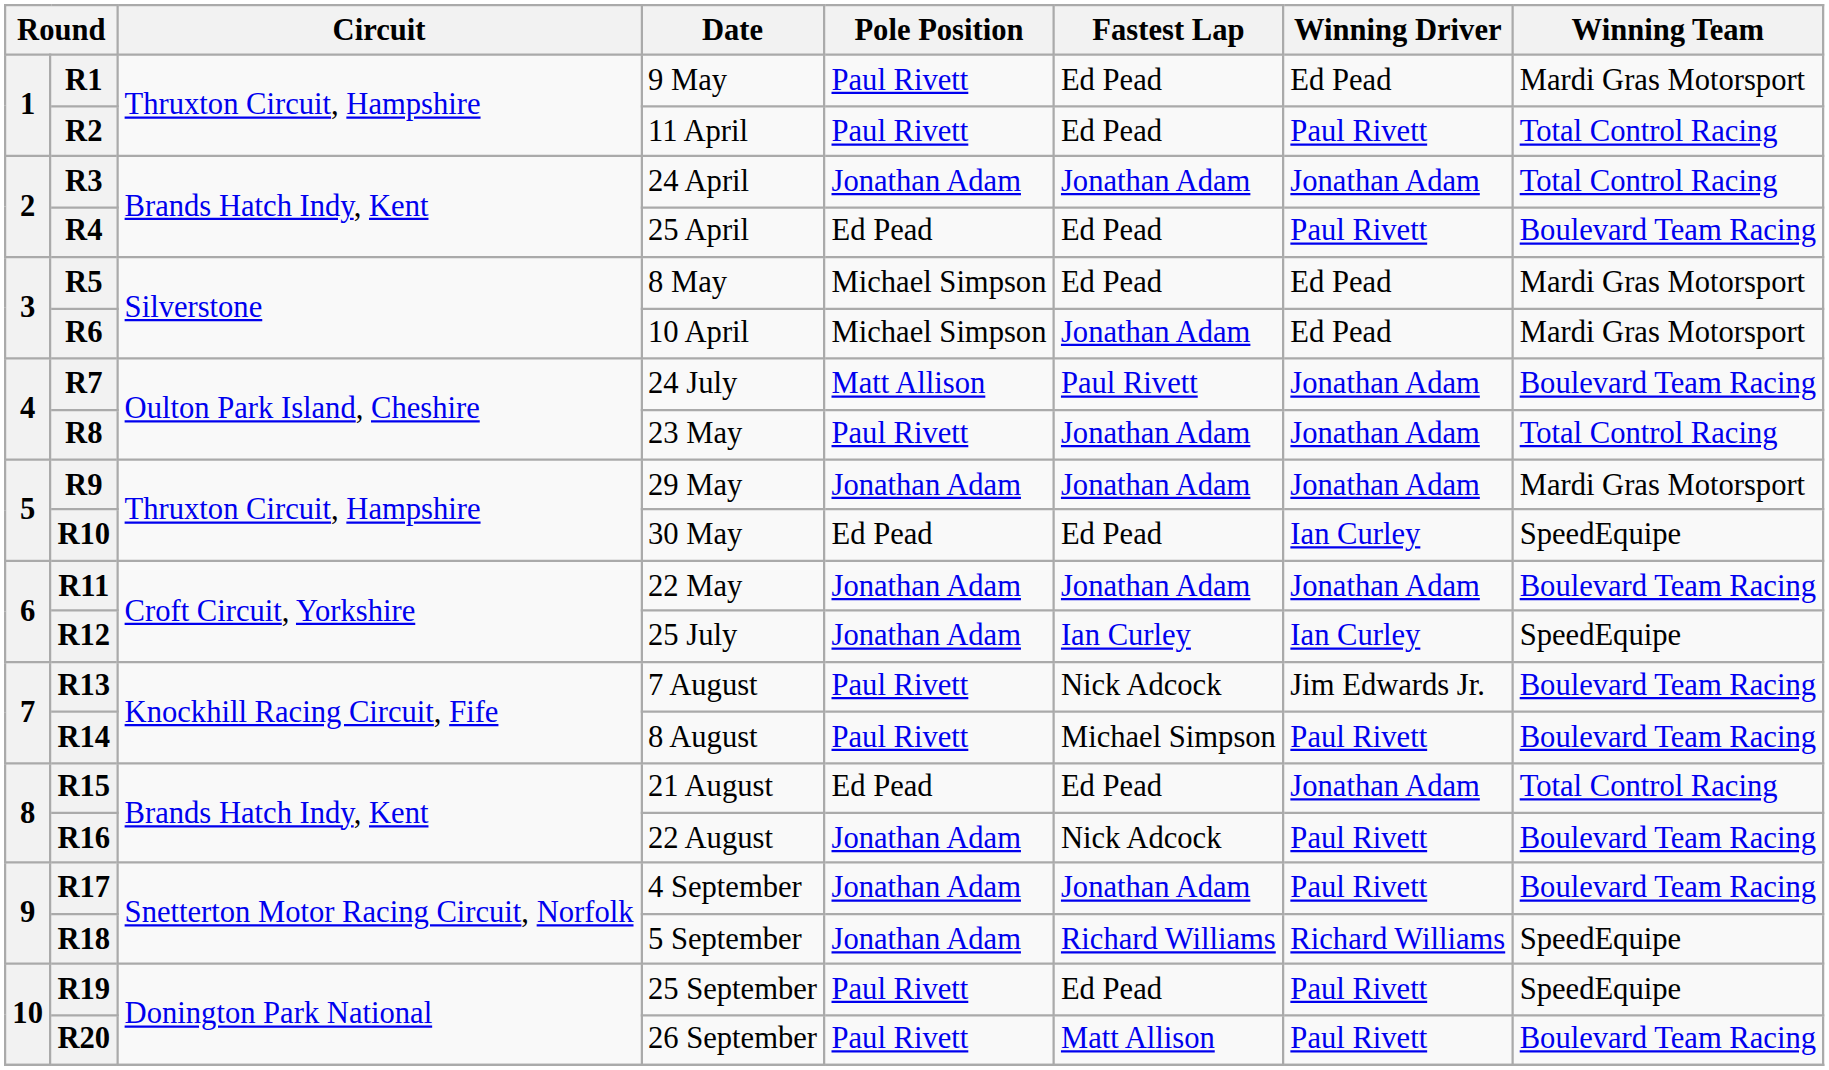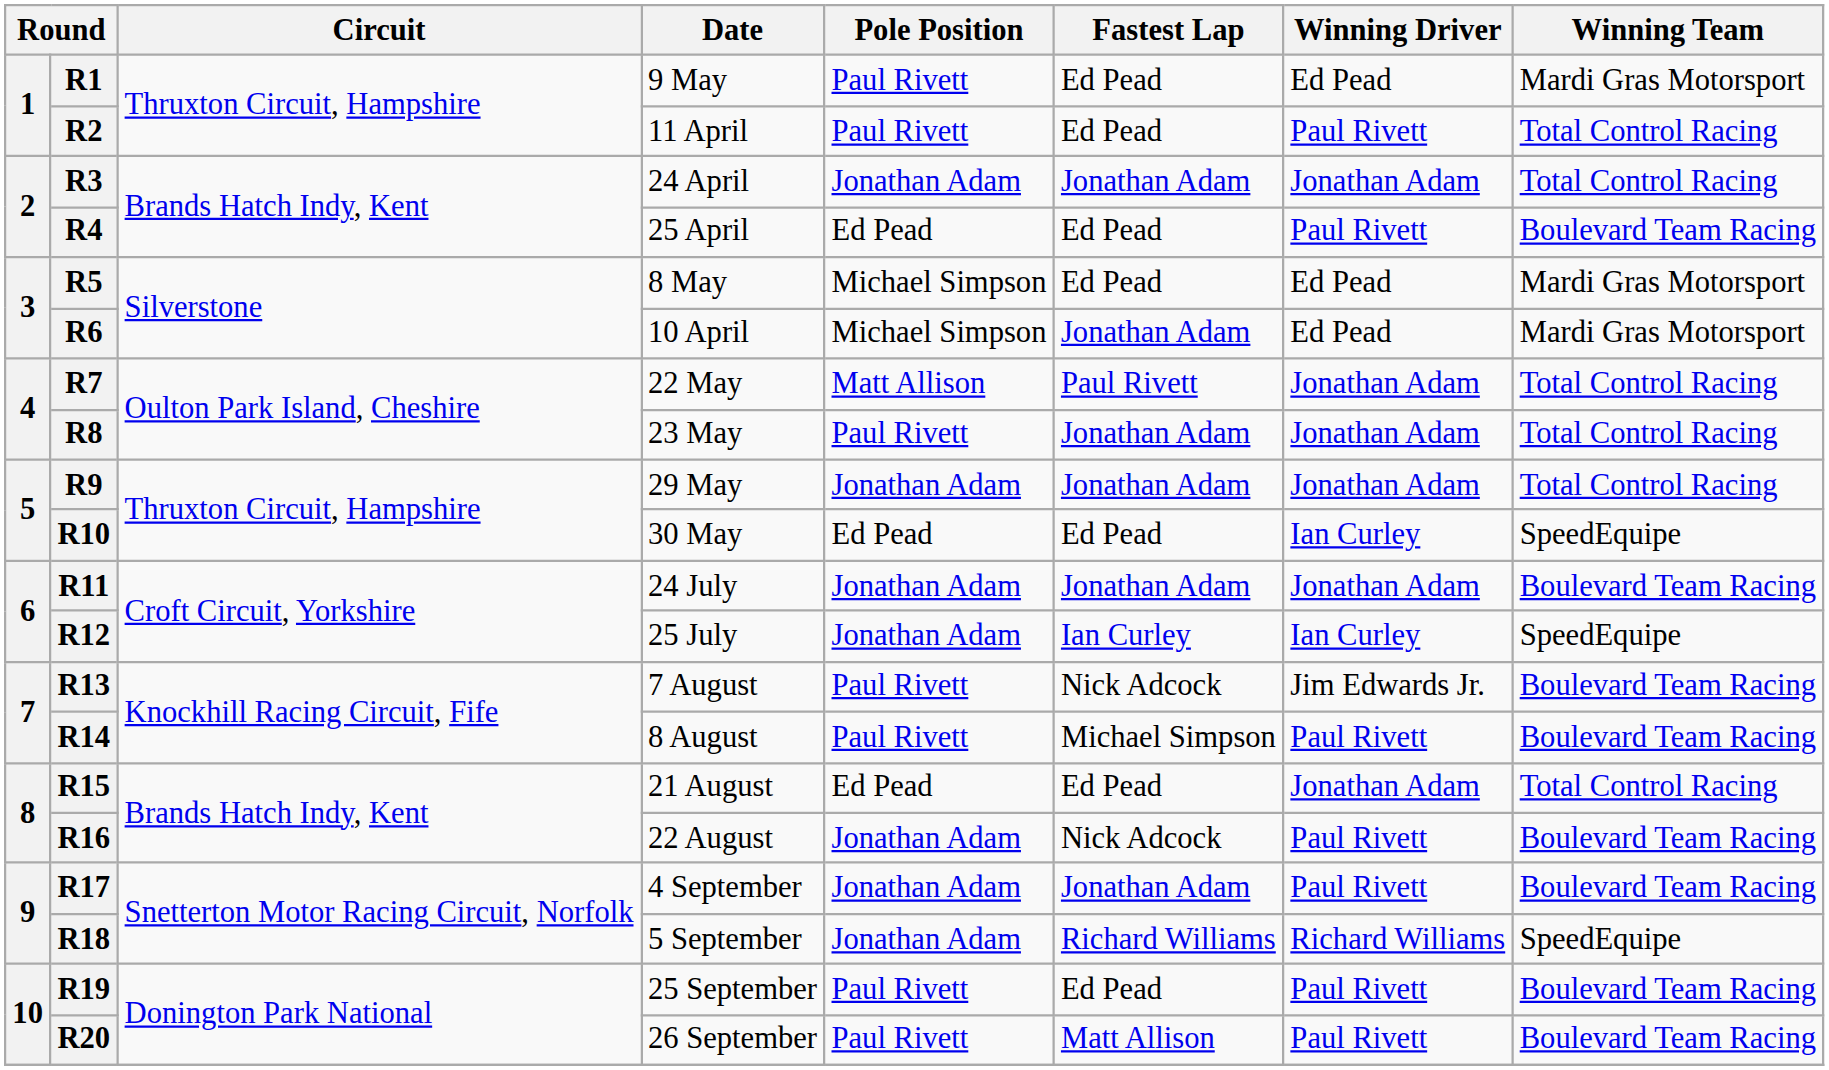 <table class="wikitable" style="font-size: 85%">
 <tr>
 <th colspan=2>Round</th>
 <th>Circuit</th>
 <th>Date</th>
 <th>Pole Position</th>
 <th>Fastest Lap</th>
 <th>Winning Driver</th>
 <th>Winning Team</th>
 </tr>
 <tr>
 <th rowspan=2>1</th>
 <th>R1</th>
 <td rowspan=2><a href='#'>Thruxton Circuit</a>, <a href='#'>Hampshire</a></td>
 <td>9 May</td>
 <td> <a href='#'>Paul Rivett</a></td>
 <td> Ed Pead</td>
 <td> Ed Pead</td>
 <td>Mardi Gras Motorsport</td>
 </tr>
 <tr>
 <th>R2</th>
 <td>11 April</td>
 <td> <a href='#'>Paul Rivett</a></td>
 <td> Ed Pead</td>
 <td> <a href='#'>Paul Rivett</a></td>
 <td><a href='#'>Total Control Racing</a></td>
 </tr>
 <tr>
 <th rowspan=2>2</th>
 <th>R3</th>
 <td rowspan=2><a href='#'>Brands Hatch Indy</a>, <a href='#'>Kent</a></td>
 <td>24 April</td>
 <td> <a href='#'>Jonathan Adam</a></td>
 <td> <a href='#'>Jonathan Adam</a></td>
 <td> <a href='#'>Jonathan Adam</a></td>
 <td><a href='#'>Total Control Racing</a></td>
 </tr>
 <tr>
 <th>R4</th>
 <td>25 April</td>
 <td> Ed Pead</td>
 <td> Ed Pead</td>
 <td> <a href='#'>Paul Rivett</a></td>
 <td><a href='#'>Boulevard Team Racing</a></td>
 </tr>
 <tr>
 <th rowspan=2>3</th>
 <th>R5</th>
 <td rowspan=2><a href='#'>Silverstone</a></td>
 <td>8 May</td>
 <td> Michael Simpson</td>
 <td> Ed Pead</td>
 <td> Ed Pead</td>
 <td>Mardi Gras Motorsport</td>
 </tr>
 <tr>
 <th>R6</th>
 <td>10 April</td>
 <td> Michael Simpson</td>
 <td> <a href='#'>Jonathan Adam</a></td>
 <td> Ed Pead</td>
 <td>Mardi Gras Motorsport</td>
 </tr>
 <tr>
 <th rowspan=2>4</th>
 <th>R7</th>
 <td rowspan=2><a href='#'>Oulton Park Island</a>, <a href='#'>Cheshire</a></td>
-<td>24 July</td>
+<td>22 May</td>
 <td> <a href='#'>Matt Allison</a></td>
 <td> <a href='#'>Paul Rivett</a></td>
 <td> <a href='#'>Jonathan Adam</a></td>
-<td><a href='#'>Boulevard Team Racing</a></td>
+<td><a href='#'>Total Control Racing</a></td>
 </tr>
 <tr>
 <th>R8</th>
 <td>23 May</td>
 <td> <a href='#'>Paul Rivett</a></td>
 <td> <a href='#'>Jonathan Adam</a></td>
 <td> <a href='#'>Jonathan Adam</a></td>
 <td><a href='#'>Total Control Racing</a></td>
 </tr>
 <tr>
 <th rowspan=2>5</th>
 <th>R9</th>
 <td rowspan=2><a href='#'>Thruxton Circuit</a>, <a href='#'>Hampshire</a></td>
 <td>29 May</td>
 <td> <a href='#'>Jonathan Adam</a></td>
 <td> <a href='#'>Jonathan Adam</a></td>
 <td> <a href='#'>Jonathan Adam</a></td>
-<td>Mardi Gras Motorsport</td>
+<td><a href='#'>Total Control Racing</a></td>
 </tr>
 <tr>
 <th>R10</th>
 <td>30 May</td>
 <td> Ed Pead</td>
 <td> Ed Pead</td>
 <td> <a href='#'>Ian Curley</a></td>
 <td>SpeedEquipe</td>
 </tr>
 <tr>
 <th rowspan=2>6</th>
 <th>R11</th>
 <td rowspan=2><a href='#'>Croft Circuit</a>, <a href='#'>Yorkshire</a></td>
-<td>22 May</td>
+<td>24 July</td>
 <td> <a href='#'>Jonathan Adam</a></td>
 <td> <a href='#'>Jonathan Adam</a></td>
 <td> <a href='#'>Jonathan Adam</a></td>
 <td><a href='#'>Boulevard Team Racing</a></td>
 </tr>
 <tr>
 <th>R12</th>
 <td>25 July</td>
 <td> <a href='#'>Jonathan Adam</a></td>
 <td> <a href='#'>Ian Curley</a></td>
 <td> <a href='#'>Ian Curley</a></td>
 <td>SpeedEquipe</td>
 </tr>
 <tr>
 <th rowspan=2>7</th>
 <th>R13</th>
 <td rowspan=2><a href='#'>Knockhill Racing Circuit</a>, <a href='#'>Fife</a></td>
 <td>7 August</td>
 <td> <a href='#'>Paul Rivett</a></td>
 <td> Nick Adcock</td>
 <td> Jim Edwards Jr.</td>
 <td><a href='#'>Boulevard Team Racing</a></td>
 </tr>
 <tr>
 <th>R14</th>
 <td>8 August</td>
 <td> <a href='#'>Paul Rivett</a></td>
 <td> Michael Simpson</td>
 <td> <a href='#'>Paul Rivett</a></td>
 <td><a href='#'>Boulevard Team Racing</a></td>
 </tr>
 <tr>
 <th rowspan=2>8</th>
 <th>R15</th>
 <td rowspan=2><a href='#'>Brands Hatch Indy</a>, <a href='#'>Kent</a></td>
 <td>21 August</td>
 <td> Ed Pead</td>
 <td> Ed Pead</td>
 <td> <a href='#'>Jonathan Adam</a></td>
 <td><a href='#'>Total Control Racing</a></td>
 </tr>
 <tr>
 <th>R16</th>
 <td>22 August</td>
 <td> <a href='#'>Jonathan Adam</a></td>
 <td> Nick Adcock</td>
 <td> <a href='#'>Paul Rivett</a></td>
 <td><a href='#'>Boulevard Team Racing</a></td>
 </tr>
 <tr>
 <th rowspan=2>9</th>
 <th>R17</th>
 <td rowspan=2><a href='#'>Snetterton Motor Racing Circuit</a>, <a href='#'>Norfolk</a></td>
 <td>4 September</td>
 <td> <a href='#'>Jonathan Adam</a></td>
 <td> <a href='#'>Jonathan Adam</a></td>
 <td> <a href='#'>Paul Rivett</a></td>
 <td><a href='#'>Boulevard Team Racing</a></td>
 </tr>
 <tr>
 <th>R18</th>
 <td>5 September</td>
 <td> <a href='#'>Jonathan Adam</a></td>
 <td> <a href='#'>Richard Williams</a></td>
 <td> <a href='#'>Richard Williams</a></td>
 <td>SpeedEquipe</td>
 </tr>
 <tr>
 <th rowspan=2>10</th>
 <th>R19</th>
 <td rowspan=2><a href='#'> Donington Park National</a></td>
 <td>25 September</td>
 <td> <a href='#'>Paul Rivett</a></td>
 <td> Ed Pead</td>
 <td> <a href='#'>Paul Rivett</a></td>
-<td>SpeedEquipe</td>
+<td><a href='#'>Boulevard Team Racing</a></td>
 </tr>
 <tr>
 <th>R20</th>
 <td>26 September</td>
 <td> <a href='#'>Paul Rivett</a></td>
 <td> <a href='#'>Matt Allison</a></td>
 <td> <a href='#'>Paul Rivett</a></td>
 <td><a href='#'>Boulevard Team Racing</a></td>
 </tr>
 <tr>
 </tr>
 </table>
